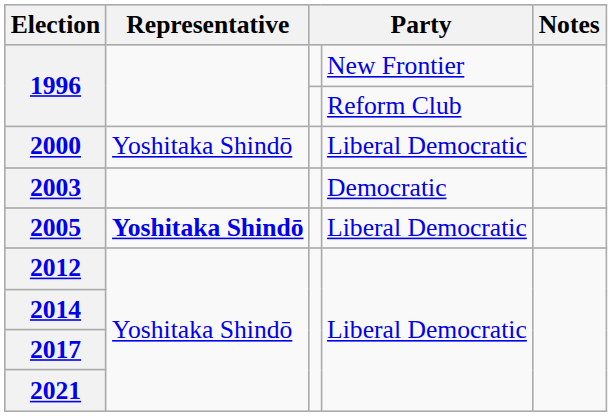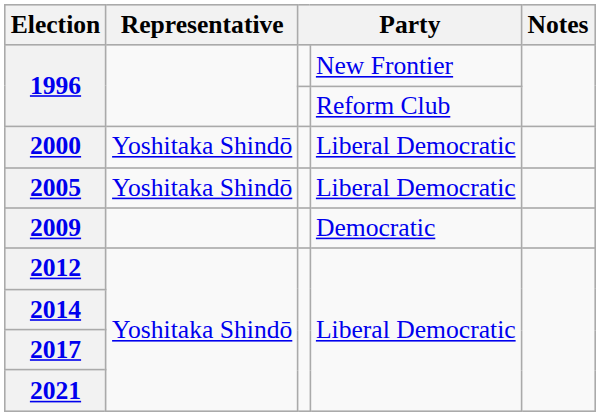 <table class=wikitable>
 <tr valign=bottom>
 <th>Election</th>
 <th>Representative</th>
 <th colspan="2">Party</th>
 <th>Notes</th>
 </tr>
 <tr>
 <th rowspan=2><a href='#'>1996</a></th>
 <td rowspan=2></td>
 <td bgcolor=></td>
 <td><a href='#'>New Frontier</a></td>
 <td rowspan=2></td>
 </tr>
 <tr>
 <td bgcolor=></td>
 <td><a href='#'>Reform Club</a></td>
 </tr>
 <tr>
 <th><a href='#'>2000</a></th>
 <td><a href='#'>Yoshitaka Shindō</a></td>
 <td bgcolor=></td>
 <td><a href='#'>Liberal Democratic</a></td>
 <td></td>
 </tr>
 <tr>
-<th><a href='#'>2003</a></th>
+<th><a href='#'>2005</a></th>
+<td><a href='#'>Yoshitaka Shindō</a></td>
+<td bgcolor=></td>
+<td><a href='#'>Liberal Democratic</a></td>
+<td></td>
+</tr>
+<tr>
+<th><a href='#'>2009</a></th>
 <td></td>
 <td bgcolor=></td>
 <td><a href='#'>Democratic</a></td>
-<td></td>
-</tr>
-<tr>
-<th><a href='#'>2005</a></th>
-<td><strong><a href='#'>Yoshitaka Shindō</a></strong></td>
-<td bgcolor=></td>
-<td><a href='#'>Liberal Democratic</a></td>
 <td></td>
 </tr>
 <tr>
 <th><a href='#'>2012</a></th>
 <td rowspan=4><a href='#'>Yoshitaka Shindō</a></td>
 <td rowspan=4 bgcolor=></td>
 <td rowspan=4><a href='#'>Liberal Democratic</a></td>
 <td rowspan=4></td>
 </tr>
 <tr>
 <th><a href='#'>2014</a></th>
 </tr>
 <tr>
 <th><a href='#'>2017</a></th>
 </tr>
 <tr>
 <th><a href='#'>2021</a></th>
 </tr>
 </table>
